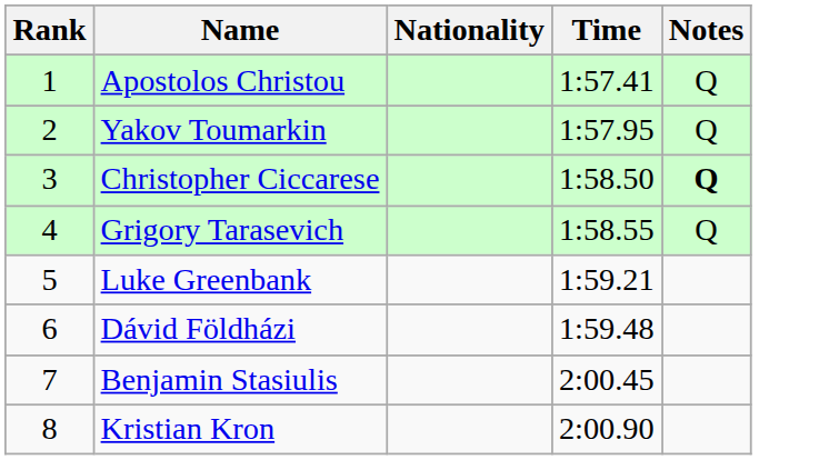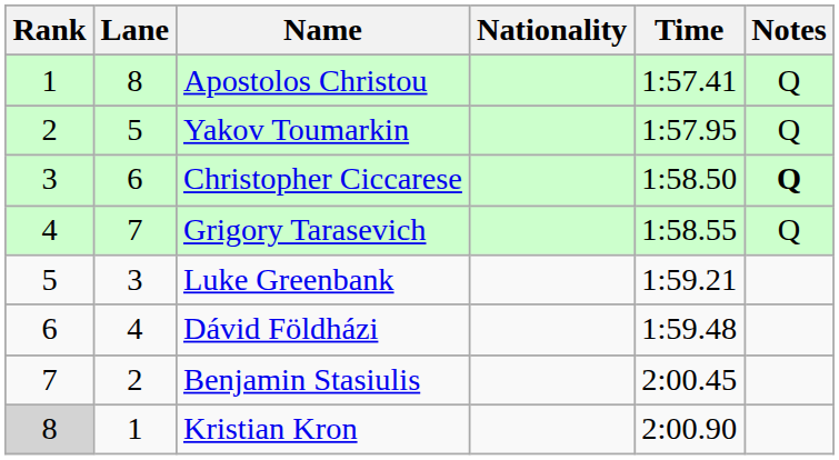 <table class="wikitable sortable" style="text-align:center">
 <tr>
 <th>Rank</th>
+<th>Lane</th>
 <th>Name</th>
 <th>Nationality</th>
 <th>Time</th>
 <th>Notes</th>
 </tr>
 <tr bgcolor=ccffcc>
 <td>1</td>
+<td>8</td>
 <td align=left><a href='#'>Apostolos Christou</a></td>
 <td align=left></td>
 <td>1:57.41</td>
 <td>Q</td>
 </tr>
 <tr bgcolor=ccffcc>
 <td>2</td>
+<td>5</td>
 <td align=left><a href='#'>Yakov Toumarkin</a></td>
 <td align=left></td>
 <td>1:57.95</td>
 <td>Q</td>
 </tr>
 <tr bgcolor=ccffcc>
 <td>3</td>
+<td>6</td>
 <td align=left><a href='#'>Christopher Ciccarese</a></td>
 <td align=left></td>
 <td>1:58.50</td>
 <td><strong>Q</strong></td>
 </tr>
 <tr bgcolor=ccffcc>
 <td>4</td>
+<td>7</td>
 <td align=left><a href='#'>Grigory Tarasevich</a></td>
 <td align=left></td>
 <td>1:58.55</td>
 <td>Q</td>
 </tr>
 <tr>
 <td>5</td>
+<td>3</td>
 <td align=left><a href='#'>Luke Greenbank</a></td>
 <td align=left></td>
 <td>1:59.21</td>
 <td></td>
 </tr>
 <tr>
 <td>6</td>
+<td>4</td>
 <td align=left><a href='#'>Dávid Földházi</a></td>
 <td align=left></td>
 <td>1:59.48</td>
 <td></td>
 </tr>
 <tr>
 <td>7</td>
+<td>2</td>
 <td align=left><a href='#'>Benjamin Stasiulis</a></td>
 <td align=left></td>
 <td>2:00.45</td>
 <td></td>
 </tr>
 <tr>
-<td>8</td>
+<td style="background: lightgrey;">8</td>
+<td>1</td>
 <td align=left><a href='#'>Kristian Kron</a></td>
 <td align=left></td>
 <td>2:00.90</td>
 <td></td>
 </tr>
 </table>
